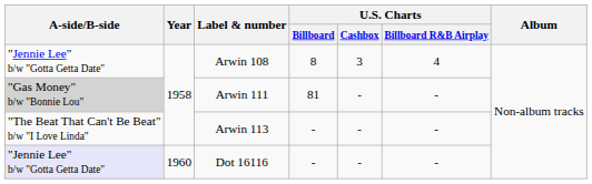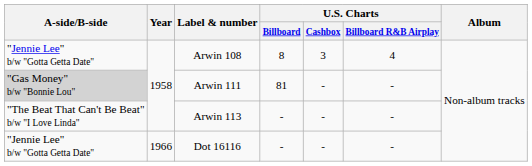 <table class="wikitable">
 <tr>
 <th rowspan="2" style="text-align:center">A-side/B-side</th>
 <th style="text-align:center;" rowspan="2">Year</th>
 <th style="text-align:center" rowspan="2">Label & number</th>
 <th style="text-align:center;" rowspan="1" colspan=3>U.S. Charts</th>
 <th style="text-align:center;" rowspan="2">Album</th>
 </tr>
 <tr>
 <th style="text-align:center;"><small><a href='#'>Billboard</a></small></th>
 <th style="text-align:center;"><small><a href='#'>Cashbox</a></small></th>
 <th style="text-align:center;"><small><a href='#'>Billboard R&B Airplay</a></small></th>
 </tr>
 <tr>
 <td style="text-align:left;">"<a href='#'>Jennie Lee</a>"<br><small>b/w "Gotta Getta Date"</small></td>
 <td rowspan="3">1958</td>
 <td style="text-align:center;">Arwin 108</td>
 <td style="text-align:center;">8</td>
 <td style="text-align:center;">3</td>
 <td style="text-align:center;">4</td>
 <td style="text-align:center;" rowspan=4>Non-album tracks</td>
 </tr>
 <tr>
 <td style="background: lightgrey; text-align:left;">"Gas Money"<br><small>b/w "Bonnie Lou"</small></td>
 <td style="text-align:center;">Arwin 111</td>
 <td style="text-align:center;">81</td>
 <td style="text-align:center;">-</td>
 <td style="text-align:center;">-</td>
 </tr>
 <tr>
 <td style="text-align:left;">"The Beat That Can't Be Beat"<br><small>b/w "I Love Linda"</small></td>
 <td style="text-align:center;">Arwin 113</td>
 <td style="text-align:center;">-</td>
 <td style="text-align:center;">-</td>
 <td style="text-align:center;">-</td>
 </tr>
 <tr>
-<td style="background: lavender; text-align:left;">"Jennie Lee"<br><small>b/w "Gotta Getta Date"</small></td>
-<td rowspan="1">1960</td>
+<td style="text-align:left;">"Jennie Lee"<br><small>b/w "Gotta Getta Date"</small></td>
+<td rowspan="1">1966</td>
 <td style="text-align:center;">Dot 16116</td>
 <td style="text-align:center;">-</td>
 <td style="text-align:center;">-</td>
 <td style="text-align:center;">-</td>
 </tr>
 </table>
